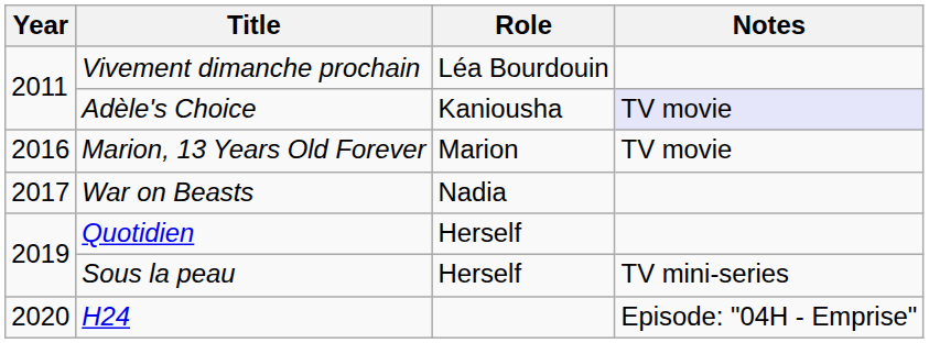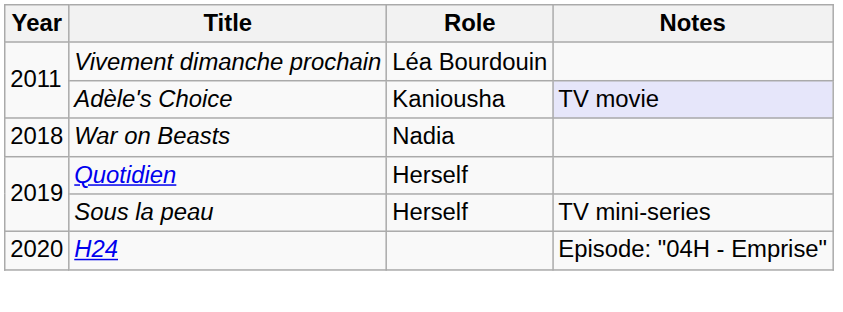 <table class="wikitable">
 <tr>
 <th>Year</th>
 <th>Title</th>
 <th>Role</th>
 <th>Notes</th>
 </tr>
 <tr>
 <td rowspan="2">2011</td>
 <td><em>Vivement dimanche prochain</em></td>
 <td>Léa Bourdouin</td>
 <td></td>
 </tr>
 <tr>
 <td><em>Adèle's Choice</em></td>
 <td>Kaniousha</td>
 <td style="background: lavender;">TV movie</td>
 </tr>
 <tr>
-<td>2016</td>
-<td><em>Marion, 13 Years Old Forever</em></td>
-<td>Marion</td>
-<td>TV movie</td>
-</tr>
-<tr>
-<td>2017</td>
+<td>2018</td>
 <td><em>War on Beasts</em></td>
 <td>Nadia</td>
 <td></td>
 </tr>
 <tr>
 <td rowspan="2">2019</td>
 <td><em><a href='#'>Quotidien</a></em></td>
 <td>Herself</td>
 <td></td>
 </tr>
 <tr>
 <td><em>Sous la peau</em></td>
 <td>Herself</td>
 <td>TV mini-series</td>
 </tr>
 <tr>
 <td>2020</td>
 <td><em><a href='#'>H24</a></em></td>
 <td></td>
 <td>Episode: "04H - Emprise"</td>
 </tr>
 </table>
